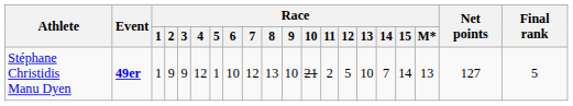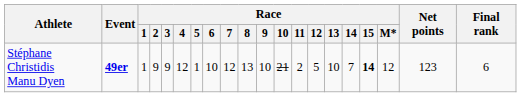 <table class="wikitable" style="font-size:90%">
 <tr>
 <th rowspan="2">Athlete</th>
 <th rowspan="2">Event</th>
 <th colspan=16>Race</th>
 <th rowspan=2>Net points</th>
 <th rowspan=2>Final rank</th>
 </tr>
 <tr style="font-size:95%">
 <th>1</th>
 <th>2</th>
 <th>3</th>
 <th>4</th>
 <th>5</th>
 <th>6</th>
 <th>7</th>
 <th>8</th>
 <th>9</th>
 <th>10</th>
 <th>11</th>
 <th>12</th>
 <th>13</th>
 <th>14</th>
 <th>15</th>
 <th>M*</th>
 </tr>
 <tr align=center>
 <td align=left><a href='#'>Stéphane Christidis</a><br><a href='#'>Manu Dyen</a></td>
 <td align=left><strong><a href='#'>49er</a></strong></td>
 <td>1</td>
 <td>9</td>
 <td>9</td>
 <td>12</td>
 <td>1</td>
 <td>10</td>
 <td>12</td>
 <td>13</td>
 <td>10</td>
 <td><s>21</s></td>
 <td>2</td>
 <td>5</td>
 <td>10</td>
 <td>7</td>
-<td>14</td>
-<td>13</td>
-<td>127</td>
-<td>5</td>
+<td><strong>14</strong></td>
+<td>12</td>
+<td>123</td>
+<td>6</td>
 </tr>
 </table>
